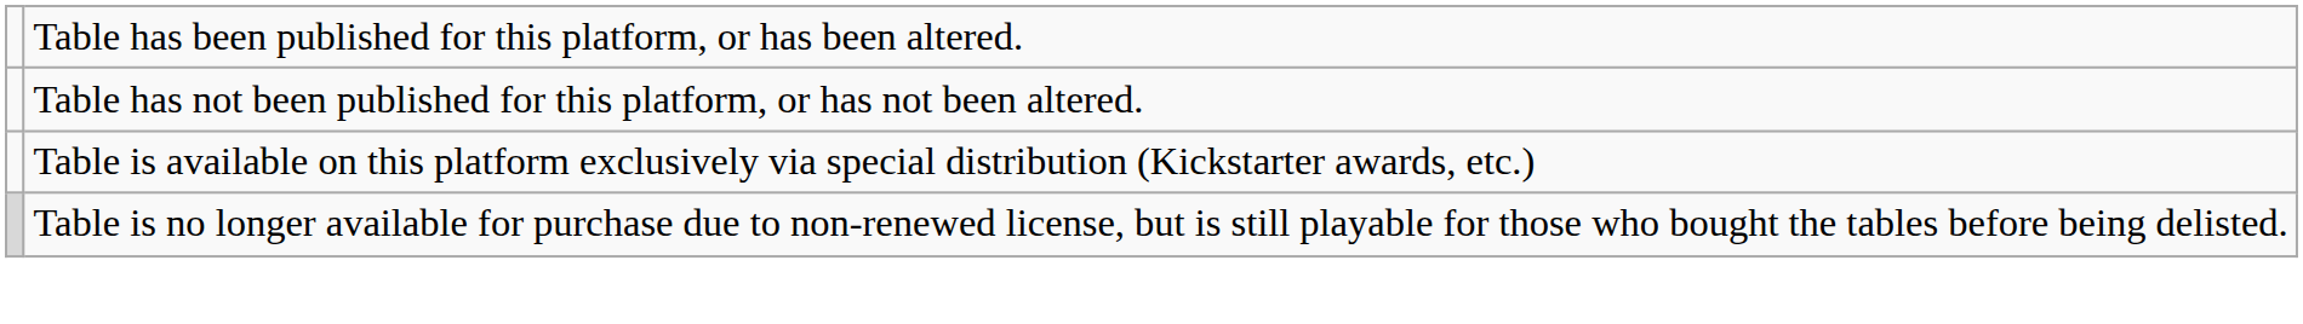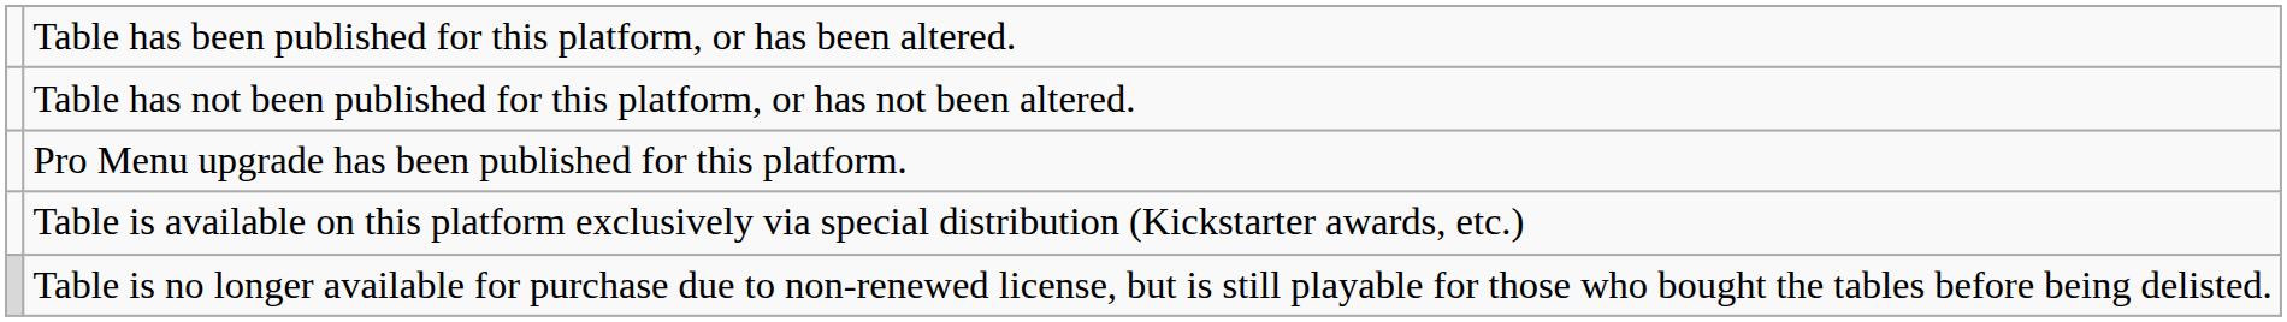 <table class="wikitable">
 <tr>
 <td><div></div></td>
 <td>Table has been published for this platform, or has been altered.</td>
 </tr>
 <tr>
 <td><div></div></td>
 <td>Table has not been published for this platform, or has not been altered.</td>
 </tr>
 <tr>
 <td><div></div></td>
+<td>Pro Menu upgrade has been published for this platform.<br></td>
+</tr>
+<tr>
+<td><div></div></td>
 <td>Table is available on this platform exclusively via special distribution (Kickstarter awards, etc.)</td>
 </tr>
 <tr>
 <td style="background-color:#D8D8D8;"></td>
 <td>Table is no longer available for purchase due to non-renewed license, but is still playable for those who bought the tables before being delisted.</td>
 </tr>
 </table>
